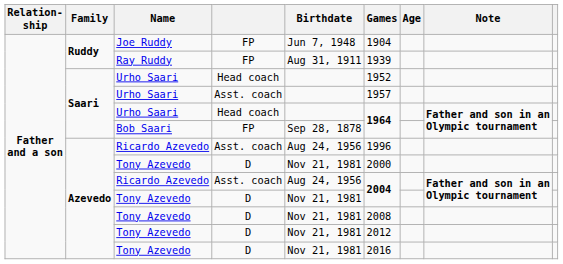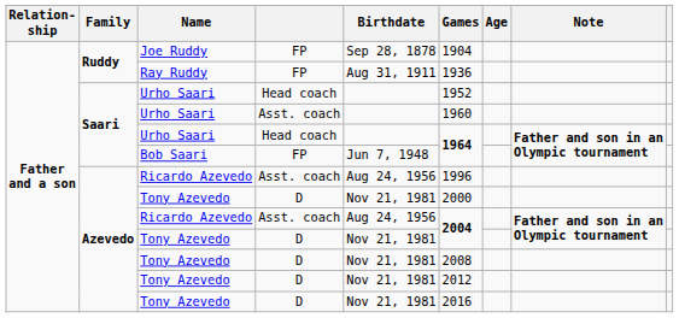 <table class="wikitable sortable" style="text-align: left; font-size: 90%; margin-left: 1em;">
 <tr>
 <th>Relation-<br>ship</th>
 <th>Family</th>
 <th>Name</th>
 <th></th>
 <th>Birthdate</th>
 <th>Games</th>
 <th>Age</th>
 <th>Note</th>
 <th></th>
 </tr>
 <tr>
 <td rowspan="13" style="text-align: center;"><strong>Father<br>and a son</strong></td>
 <td rowspan="2"><strong>Ruddy</strong></td>
 <td data-sort-value="Ruddy, Joe"><a href='#'>Joe Ruddy</a></td>
 <td style="text-align: center;">FP</td>
-<td>Jun 7, 1948</td>
+<td>Sep 28, 1878</td>
 <td>1904 </td>
 <td></td>
 <td></td>
 <td></td>
 </tr>
 <tr>
 <td data-sort-value="Ruddy, Ray"><a href='#'>Ray Ruddy</a></td>
 <td style="text-align: center;">FP</td>
 <td>Aug 31, 1911</td>
-<td>1939</td>
+<td>1936</td>
 <td></td>
 <td></td>
 <td></td>
 </tr>
 <tr>
 <td rowspan="4"><strong>Saari</strong></td>
 <td data-sort-value="Saari, Urho"><a href='#'>Urho Saari</a></td>
 <td style="text-align: center;">Head coach</td>
 <td></td>
 <td>1952</td>
 <td></td>
 <td></td>
 <td></td>
 </tr>
 <tr>
 <td data-sort-value="Saari, Urho"><a href='#'>Urho Saari</a></td>
 <td style="text-align: center;">Asst. coach</td>
 <td></td>
-<td>1957</td>
+<td>1960</td>
 <td></td>
 <td></td>
 <td></td>
 </tr>
 <tr>
 <td data-sort-value="Saari, Urho"><a href='#'>Urho Saari</a></td>
 <td style="text-align: center;">Head coach</td>
 <td></td>
 <td rowspan="2"><strong>1964</strong></td>
 <td></td>
 <td rowspan="2"><strong>Father and son in an<br>Olympic tournament</strong></td>
 <td></td>
 </tr>
 <tr>
 <td data-sort-value="Saari, Bob"><a href='#'>Bob Saari</a></td>
 <td style="text-align: center;">FP</td>
-<td>Sep 28, 1878</td>
+<td>Jun 7, 1948</td>
 <td></td>
 <td></td>
 </tr>
 <tr>
 <td rowspan="7"><strong>Azevedo</strong></td>
 <td data-sort-value="Azevedo, Ricardo"><a href='#'>Ricardo Azevedo</a></td>
 <td style="text-align: center;">Asst. coach</td>
 <td>Aug 24, 1956</td>
 <td>1996</td>
 <td></td>
 <td></td>
 <td></td>
 </tr>
 <tr>
 <td data-sort-value="Azevedo, Tony"><a href='#'>Tony Azevedo</a></td>
 <td style="text-align: center;">D</td>
 <td>Nov 21, 1981</td>
 <td>2000</td>
 <td></td>
 <td></td>
 <td></td>
 </tr>
 <tr>
 <td data-sort-value="Azevedo, Ricardo"><a href='#'>Ricardo Azevedo</a></td>
 <td style="text-align: center;">Asst. coach</td>
 <td>Aug 24, 1956</td>
 <td rowspan="2"><strong>2004</strong></td>
 <td></td>
 <td rowspan="2"><strong>Father and son in an<br>Olympic tournament</strong></td>
 <td></td>
 </tr>
 <tr>
 <td data-sort-value="Azevedo, Tony"><a href='#'>Tony Azevedo</a></td>
 <td style="text-align: center;">D</td>
 <td>Nov 21, 1981</td>
 <td></td>
 <td></td>
 </tr>
 <tr>
 <td data-sort-value="Azevedo, Tony"><a href='#'>Tony Azevedo</a></td>
 <td style="text-align: center;">D</td>
 <td>Nov 21, 1981</td>
 <td>2008 </td>
 <td></td>
 <td></td>
 <td></td>
 </tr>
 <tr>
 <td data-sort-value="Azevedo, Tony"><a href='#'>Tony Azevedo</a></td>
 <td style="text-align: center;">D</td>
 <td>Nov 21, 1981</td>
 <td>2012</td>
 <td></td>
 <td></td>
 <td></td>
 </tr>
 <tr>
 <td data-sort-value="Azevedo, Tony"><a href='#'>Tony Azevedo</a></td>
 <td style="text-align: center;">D</td>
 <td>Nov 21, 1981</td>
 <td>2016</td>
 <td></td>
 <td></td>
 <td></td>
 </tr>
 </table>
